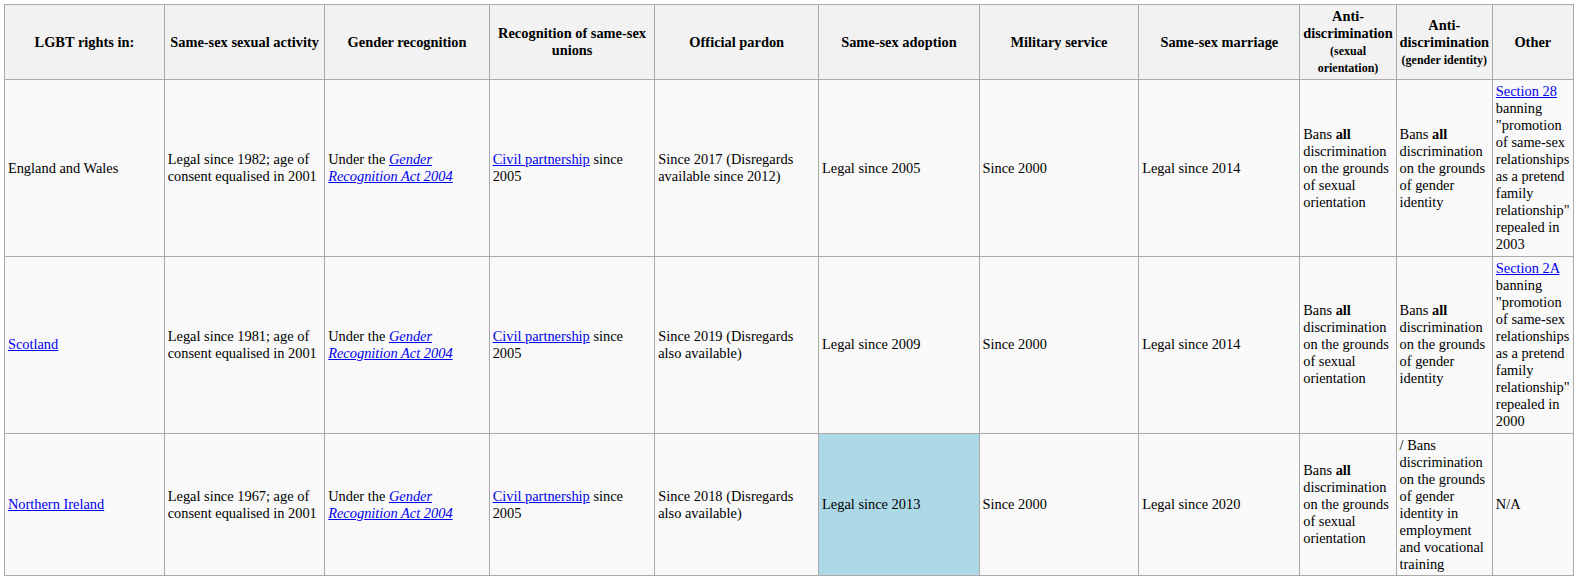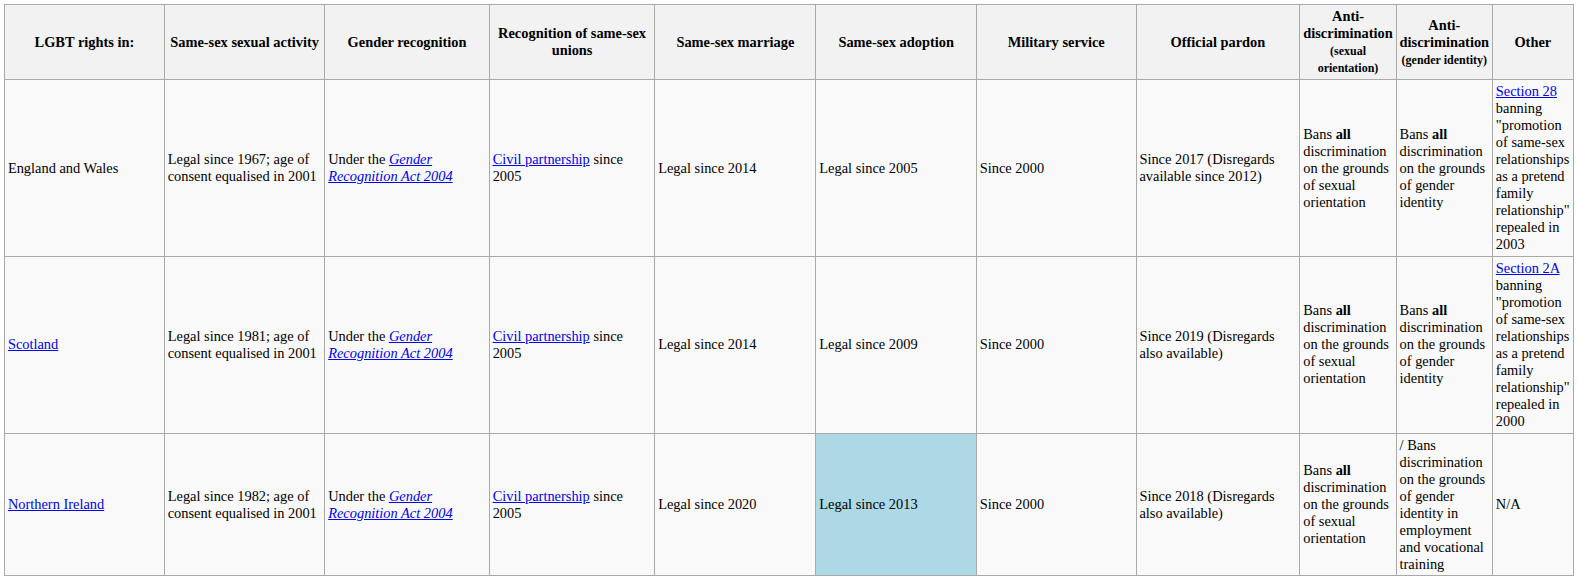 <table class="wikitable" style="font-size: 90%;">
 <tr>
 <th width="12.5%">LGBT rights in:</th>
 <th width="12.5%">Same-sex sexual activity</th>
 <th width="12.5%">Gender recognition</th>
 <th width="12.5%">Recognition of same-sex unions</th>
-<th width="12.5%">Official pardon</th>
+<th width="12.5%">Same-sex marriage</th>
 <th width="12.5%">Same-sex adoption</th>
 <th width="12.5%">Military service</th>
-<th width="12.5%">Same-sex marriage</th>
+<th width="12.5%">Official pardon</th>
 <th width="12.5%">Anti-discrimination <small>(sexual orientation)</small></th>
 <th width="12.5%">Anti-discrimination <small>(gender identity)</small></th>
 <th width="12.5%">Other</th>
 </tr>
 <tr>
 <td> England and Wales</td>
-<td> Legal since 1982; age of consent equalised in 2001</td>
+<td> Legal since 1967; age of consent equalised in 2001</td>
 <td> Under the <em><a href='#'>Gender Recognition Act 2004</a></em></td>
 <td> <a href='#'>Civil partnership</a> since 2005</td>
-<td> Since 2017 (Disregards available since 2012)</td>
+<td> Legal since 2014</td>
 <td> Legal since 2005</td>
 <td> Since 2000</td>
-<td> Legal since 2014</td>
+<td> Since 2017 (Disregards available since 2012)</td>
 <td> Bans <strong>all</strong> discrimination on the grounds of sexual orientation</td>
 <td> Bans <strong>all</strong> discrimination on the grounds of gender identity</td>
 <td> <a href='#'>Section 28</a> banning "promotion of same-sex relationships as a pretend family relationship" repealed in 2003</td>
 </tr>
 <tr>
 <td> <a href='#'>Scotland</a></td>
 <td> Legal since 1981; age of consent equalised in 2001</td>
 <td> Under the <em><a href='#'>Gender Recognition Act 2004</a></em></td>
 <td> <a href='#'>Civil partnership</a> since 2005</td>
-<td> Since 2019 (Disregards also available)</td>
+<td> Legal since 2014</td>
 <td> Legal since 2009</td>
 <td> Since 2000</td>
-<td> Legal since 2014</td>
+<td> Since 2019 (Disregards also available)</td>
 <td> Bans <strong>all</strong> discrimination on the grounds of sexual orientation</td>
 <td> Bans <strong>all</strong> discrimination on the grounds of gender identity</td>
 <td> <a href='#'>Section 2A</a> banning "promotion of same-sex relationships as a pretend family relationship" repealed in 2000</td>
 </tr>
 <tr>
 <td><a href='#'>Northern Ireland</a></td>
-<td> Legal since 1967; age of consent equalised in 2001</td>
+<td> Legal since 1982; age of consent equalised in 2001</td>
 <td> Under the <em><a href='#'>Gender Recognition Act 2004</a></em></td>
 <td> <a href='#'>Civil partnership</a> since 2005</td>
-<td> Since 2018 (Disregards also available)</td>
+<td> Legal since 2020</td>
 <td style="background: lightblue;"> Legal since 2013</td>
 <td> Since 2000</td>
-<td> Legal since 2020</td>
+<td> Since 2018 (Disregards also available)</td>
 <td> Bans <strong>all</strong> discrimination on the grounds of sexual orientation</td>
 <td>/ Bans discrimination on the grounds of gender identity in employment and vocational training</td>
 <td> N/A</td>
 </tr>
 </table>
